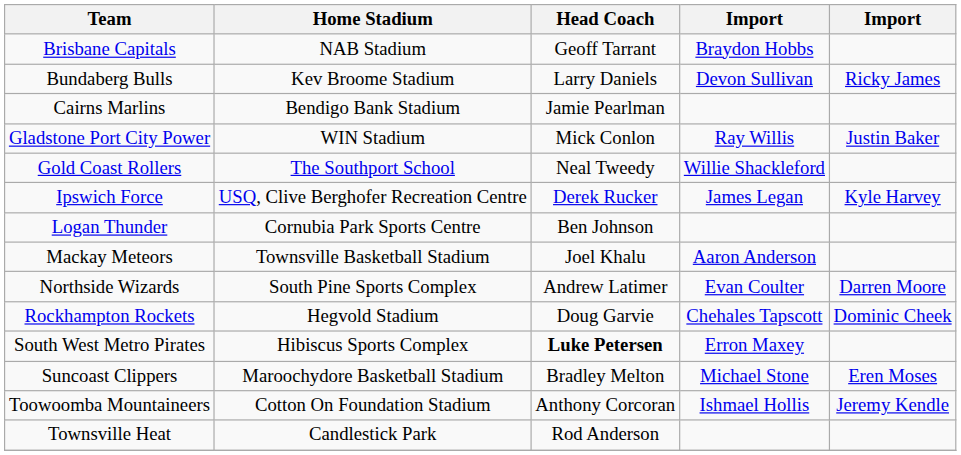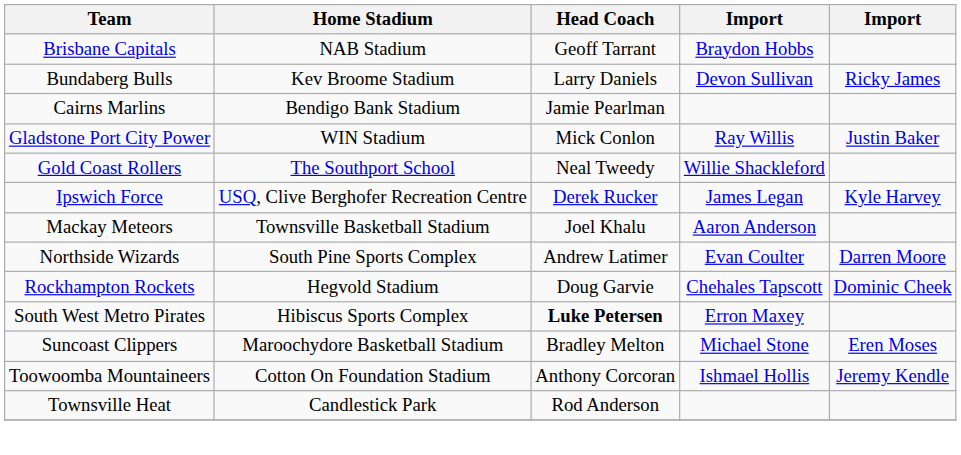 <table class="wikitable" style="text-align:center">
 <tr>
 <th>Team</th>
 <th>Home Stadium</th>
 <th>Head Coach</th>
 <th>Import</th>
 <th>Import</th>
 </tr>
 <tr>
 <td><a href='#'>Brisbane Capitals</a></td>
 <td>NAB Stadium</td>
 <td>Geoff Tarrant</td>
 <td> <a href='#'>Braydon Hobbs</a></td>
 <td></td>
 </tr>
 <tr>
 <td>Bundaberg Bulls</td>
 <td>Kev Broome Stadium</td>
 <td>Larry Daniels</td>
 <td> <a href='#'>Devon Sullivan</a></td>
 <td> <a href='#'>Ricky James</a></td>
 </tr>
 <tr>
 <td>Cairns Marlins</td>
 <td>Bendigo Bank Stadium</td>
 <td>Jamie Pearlman</td>
 <td></td>
 <td></td>
 </tr>
 <tr>
 <td><a href='#'>Gladstone Port City Power</a></td>
 <td>WIN Stadium</td>
 <td>Mick Conlon</td>
 <td> <a href='#'>Ray Willis</a></td>
 <td> <a href='#'>Justin Baker</a></td>
 </tr>
 <tr>
 <td><a href='#'>Gold Coast Rollers</a></td>
 <td><a href='#'>The Southport School</a></td>
 <td>Neal Tweedy</td>
 <td> <a href='#'>Willie Shackleford</a></td>
 <td></td>
 </tr>
 <tr>
 <td><a href='#'>Ipswich Force</a></td>
 <td><a href='#'>USQ</a>, Clive Berghofer Recreation Centre</td>
 <td><a href='#'>Derek Rucker</a></td>
 <td> <a href='#'>James Legan</a></td>
 <td> <a href='#'>Kyle Harvey</a></td>
-</tr>
-<tr>
-<td><a href='#'>Logan Thunder</a></td>
-<td>Cornubia Park Sports Centre</td>
-<td>Ben Johnson</td>
-<td></td>
-<td></td>
 </tr>
 <tr>
 <td>Mackay Meteors</td>
 <td>Townsville Basketball Stadium</td>
 <td>Joel Khalu</td>
 <td> <a href='#'>Aaron Anderson</a></td>
 <td></td>
 </tr>
 <tr>
 <td>Northside Wizards</td>
 <td>South Pine Sports Complex</td>
 <td>Andrew Latimer</td>
 <td> <a href='#'>Evan Coulter</a></td>
 <td> <a href='#'>Darren Moore</a></td>
 </tr>
 <tr>
 <td><a href='#'>Rockhampton Rockets</a></td>
 <td>Hegvold Stadium</td>
 <td>Doug Garvie</td>
 <td> <a href='#'>Chehales Tapscott</a></td>
 <td> <a href='#'>Dominic Cheek</a></td>
 </tr>
 <tr>
 <td>South West Metro Pirates</td>
 <td>Hibiscus Sports Complex</td>
 <td><strong>Luke Petersen</strong></td>
 <td> <a href='#'>Erron Maxey</a></td>
 <td></td>
 </tr>
 <tr>
 <td>Suncoast Clippers</td>
 <td>Maroochydore Basketball Stadium</td>
 <td>Bradley Melton</td>
 <td> <a href='#'>Michael Stone</a></td>
 <td> <a href='#'>Eren Moses</a></td>
 </tr>
 <tr>
 <td>Toowoomba Mountaineers</td>
 <td>Cotton On Foundation Stadium</td>
 <td>Anthony Corcoran</td>
 <td> <a href='#'>Ishmael Hollis</a></td>
 <td> <a href='#'>Jeremy Kendle</a></td>
 </tr>
 <tr>
 <td>Townsville Heat</td>
 <td>Candlestick Park</td>
 <td>Rod Anderson</td>
 <td></td>
 <td></td>
 </tr>
 <tr>
 </tr>
 </table>
